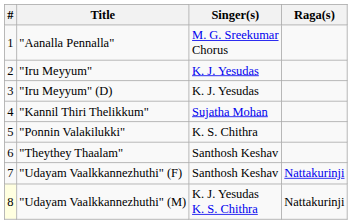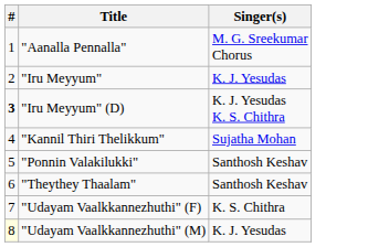 <table class="wikitable" style="font-size:95%;">
 <tr>
 <th>#</th>
 <th>Title</th>
 <th>Singer(s)</th>
-<th>Raga(s)</th>
 </tr>
 <tr>
 <td>1</td>
 <td>"Aanalla Pennalla"</td>
 <td><a href='#'>M. G. Sreekumar</a><br>Chorus</td>
-<td></td>
 </tr>
 <tr>
 <td>2</td>
 <td>"Iru Meyyum"</td>
 <td><a href='#'>K. J. Yesudas</a></td>
-<td></td>
 </tr>
 <tr>
-<td>3</td>
+<td><strong>3</strong></td>
 <td>"Iru Meyyum" (D)</td>
-<td>K. J. Yesudas</td>
-<td></td>
+<td>K. J. Yesudas<br><a href='#'>K. S. Chithra</a></td>
 </tr>
 <tr>
 <td>4</td>
 <td>"Kannil Thiri Thelikkum"</td>
 <td><a href='#'>Sujatha Mohan</a></td>
-<td></td>
 </tr>
 <tr>
 <td>5</td>
 <td>"Ponnin Valakilukki"</td>
-<td>K. S. Chithra</td>
-<td></td>
+<td>Santhosh Keshav</td>
 </tr>
 <tr>
 <td>6</td>
 <td>"Theythey Thaalam"</td>
 <td>Santhosh Keshav</td>
-<td></td>
 </tr>
 <tr>
 <td>7</td>
 <td>"Udayam Vaalkkannezhuthi" (F)</td>
-<td>Santhosh Keshav</td>
-<td><a href='#'>Nattakurinji</a></td>
+<td>K. S. Chithra</td>
 </tr>
 <tr>
 <td style="background: lightyellow;">8</td>
 <td>"Udayam Vaalkkannezhuthi" (M)</td>
-<td>K. J. Yesudas<br><a href='#'>K. S. Chithra</a></td>
-<td>Nattakurinji</td>
+<td>K. J. Yesudas</td>
 </tr>
 </table>
